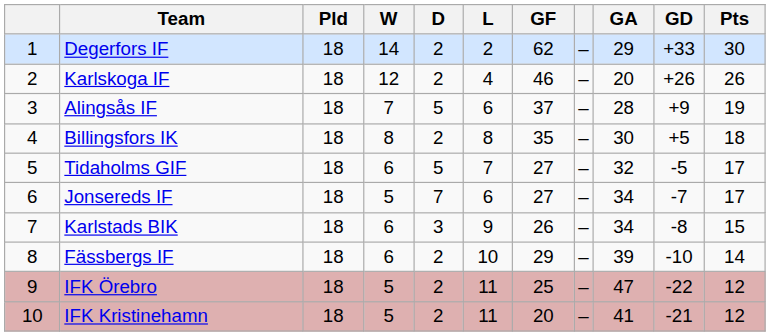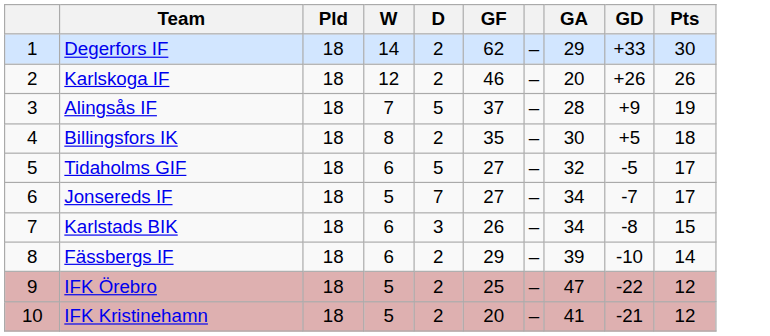 <table class="wikitable" style="text-align: center;">
 <tr>
 <th style="width: 40px;"></th>
 <th style="width: 200px;">Team</th>
 <th style="width: 45px;">Pld</th>
 <th style="width: 35px;">W</th>
 <th style="width: 35px;">D</th>
-<th style="width: 35px;">L</th>
 <th style="width: 45px;">GF</th>
 <th></th>
 <th style="width: 45px;">GA</th>
 <th style="width: 35px;">GD</th>
 <th style="width: 45px;">Pts</th>
 </tr>
 <tr style="background: #d2e6ff">
 <td>1</td>
 <td style="text-align: left;"><a href='#'>Degerfors IF</a></td>
 <td>18</td>
 <td>14</td>
-<td>2</td>
 <td>2</td>
 <td>62</td>
 <td>–</td>
 <td>29</td>
 <td>+33</td>
 <td>30</td>
 </tr>
 <tr>
 <td>2</td>
 <td style="text-align: left;"><a href='#'>Karlskoga IF</a></td>
 <td>18</td>
 <td>12</td>
 <td>2</td>
-<td>4</td>
 <td>46</td>
 <td>–</td>
 <td>20</td>
 <td>+26</td>
 <td>26</td>
 </tr>
 <tr>
 <td>3</td>
 <td style="text-align: left;"><a href='#'>Alingsås IF</a></td>
 <td>18</td>
 <td>7</td>
 <td>5</td>
-<td>6</td>
 <td>37</td>
 <td>–</td>
 <td>28</td>
 <td>+9</td>
 <td>19</td>
 </tr>
 <tr>
 <td>4</td>
 <td style="text-align: left;"><a href='#'>Billingsfors IK</a></td>
 <td>18</td>
 <td>8</td>
 <td>2</td>
-<td>8</td>
 <td>35</td>
 <td>–</td>
 <td>30</td>
 <td>+5</td>
 <td>18</td>
 </tr>
 <tr>
 <td>5</td>
 <td style="text-align: left;"><a href='#'>Tidaholms GIF</a></td>
 <td>18</td>
 <td>6</td>
 <td>5</td>
-<td>7</td>
 <td>27</td>
 <td>–</td>
 <td>32</td>
 <td>-5</td>
 <td>17</td>
 </tr>
 <tr>
 <td>6</td>
 <td style="text-align: left;"><a href='#'>Jonsereds IF</a></td>
 <td>18</td>
 <td>5</td>
 <td>7</td>
-<td>6</td>
 <td>27</td>
 <td>–</td>
 <td>34</td>
 <td>-7</td>
 <td>17</td>
 </tr>
 <tr>
 <td>7</td>
 <td style="text-align: left;"><a href='#'>Karlstads BIK</a></td>
 <td>18</td>
 <td>6</td>
 <td>3</td>
-<td>9</td>
 <td>26</td>
 <td>–</td>
 <td>34</td>
 <td>-8</td>
 <td>15</td>
 </tr>
 <tr>
 <td>8</td>
 <td style="text-align: left;"><a href='#'>Fässbergs IF</a></td>
 <td>18</td>
 <td>6</td>
 <td>2</td>
-<td>10</td>
 <td>29</td>
 <td>–</td>
 <td>39</td>
 <td>-10</td>
 <td>14</td>
 </tr>
 <tr style="background: #deb0b0">
 <td>9</td>
 <td style="text-align: left;"><a href='#'>IFK Örebro</a></td>
 <td>18</td>
 <td>5</td>
 <td>2</td>
-<td>11</td>
 <td>25</td>
 <td>–</td>
 <td>47</td>
 <td>-22</td>
 <td>12</td>
 </tr>
 <tr style="background: #deb0b0">
 <td>10</td>
 <td style="text-align: left;"><a href='#'>IFK Kristinehamn</a></td>
 <td>18</td>
 <td>5</td>
 <td>2</td>
-<td>11</td>
 <td>20</td>
 <td>–</td>
 <td>41</td>
 <td>-21</td>
 <td>12</td>
 </tr>
 </table>
